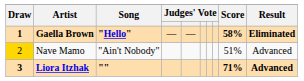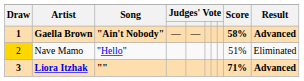 <table class="sortable wikitable" style="margin: 1em auto 1em auto; text-align:center; font-size:90%; line-height:18px;">
 <tr>
 </tr>
 <tr>
 <th rowspan="2">Draw</th>
 <th rowspan="2">Artist</th>
 <th rowspan="2">Song</th>
 <th colspan="5" class="unsortable">Judges' Vote</th>
 <th rowspan="2">Score</th>
 <th rowspan="2">Result</th>
 </tr>
 <tr>
 <th class="unsortable"></th>
 <th class="unsortable"></th>
 <th class="unsortable"></th>
 <th class="unsortable"></th>
 <th class="unsortable"></th>
 </tr>
 <tr style="font-weight:bold; background:navajowhite;">
 <td>1</td>
 <td align="left">Gaella Brown</td>
-<td align="left">"<a href='#'>Hello</a>"</td>
+<td align="left">"Ain't Nobody"</td>
 <td>—</td>
 <td>—</td>
 <td></td>
 <td></td>
 <td></td>
 <td>58%</td>
-<td>Eliminated</td>
+<td>Advanced</td>
 </tr>
 <tr>
 <td style="background: gold;">2</td>
 <td align="left">Nave Mamo</td>
-<td align="left">"Ain't Nobody"</td>
+<td align="left">"<a href='#'>Hello</a>"</td>
 <td></td>
 <td></td>
 <td></td>
 <td></td>
 <td></td>
 <td>51%</td>
-<td>Advanced</td>
+<td>Eliminated</td>
 </tr>
 <tr style="font-weight:bold; background:navajowhite;">
 <td>3</td>
 <td align="left"><a href='#'>Liora Itzhak</a></td>
 <td align="left">""</td>
 <td></td>
 <td></td>
 <td></td>
 <td></td>
 <td></td>
 <td>71%</td>
 <td>Advanced</td>
 </tr>
 </table>
